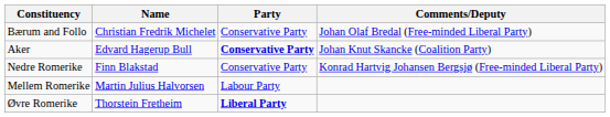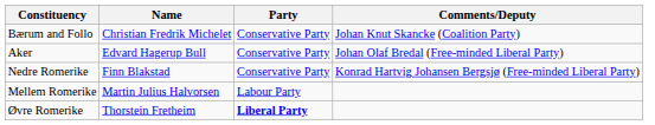 <table class="wikitable">
 <tr>
 <th>Constituency</th>
 <th>Name</th>
 <th>Party</th>
 <th>Comments/Deputy</th>
 </tr>
 <tr>
 <td>Bærum and Follo</td>
 <td><a href='#'>Christian Fredrik Michelet</a></td>
 <td><a href='#'>Conservative Party</a></td>
-<td><a href='#'>Johan Olaf Bredal</a> (<a href='#'>Free-minded Liberal Party</a>)</td>
+<td><a href='#'>Johan Knut Skancke</a> (<a href='#'>Coalition Party</a>)</td>
 </tr>
 <tr>
 <td>Aker</td>
 <td><a href='#'>Edvard Hagerup Bull</a></td>
-<td><strong><a href='#'>Conservative Party</a></strong></td>
-<td><a href='#'>Johan Knut Skancke</a> (<a href='#'>Coalition Party</a>)</td>
+<td><a href='#'>Conservative Party</a></td>
+<td><a href='#'>Johan Olaf Bredal</a> (<a href='#'>Free-minded Liberal Party</a>)</td>
 </tr>
 <tr>
 <td>Nedre Romerike</td>
 <td><a href='#'>Finn Blakstad</a></td>
 <td><a href='#'>Conservative Party</a></td>
 <td><a href='#'>Konrad Hartvig Johansen Bergsjø</a> (<a href='#'>Free-minded Liberal Party</a>)</td>
 </tr>
 <tr>
 <td>Mellem Romerike</td>
 <td><a href='#'>Martin Julius Halvorsen</a></td>
 <td><a href='#'>Labour Party</a></td>
 <td></td>
 </tr>
 <tr>
 <td>Øvre Romerike</td>
 <td><a href='#'>Thorstein Fretheim</a></td>
 <td><strong><a href='#'>Liberal Party</a></strong></td>
 <td></td>
 </tr>
 </table>
